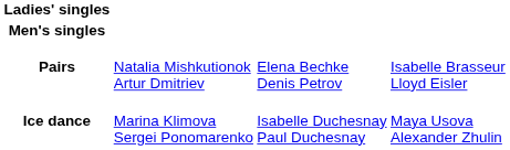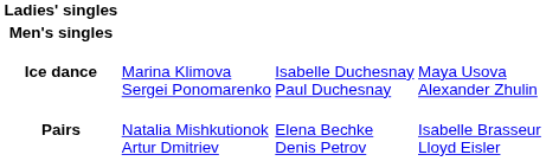 <table>
 <tr>
 <th scope=row>Ladies' singles<br></th>
 <td></td>
 <td></td>
 <td></td>
 </tr>
 <tr>
 <th scope=row>Men's singles<br></th>
 <td></td>
 <td></td>
 <td></td>
 </tr>
 <tr>
+<th scope=row>Ice dance <br></th>
+<td> <br>  <a href='#'>Marina Klimova</a><br><a href='#'>Sergei Ponomarenko</a></td>
+<td><br>  <a href='#'>Isabelle Duchesnay</a><br><a href='#'>Paul Duchesnay</a></td>
+<td> <br>  <a href='#'>Maya Usova</a><br><a href='#'>Alexander Zhulin</a></td>
+</tr>
+<tr>
 <th scope=row>Pairs <br></th>
 <td><br> <a href='#'>Natalia Mishkutionok</a><br><a href='#'>Artur Dmitriev</a></td>
 <td> <br> <a href='#'>Elena Bechke</a><br><a href='#'>Denis Petrov</a></td>
 <td> <br> <a href='#'>Isabelle Brasseur</a><br><a href='#'>Lloyd Eisler</a></td>
 </tr>
 <tr>
-<th scope=row>Ice dance <br></th>
-<td> <br>  <a href='#'>Marina Klimova</a><br><a href='#'>Sergei Ponomarenko</a></td>
-<td><br>  <a href='#'>Isabelle Duchesnay</a><br><a href='#'>Paul Duchesnay</a></td>
-<td> <br>  <a href='#'>Maya Usova</a><br><a href='#'>Alexander Zhulin</a></td>
-</tr>
-<tr>
 </tr>
 </table>
